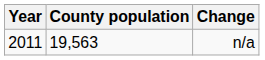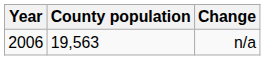 <table class="wikitable">
 <tr>
 <th>Year</th>
 <th>County population</th>
 <th>Change</th>
 </tr>
 <tr>
-<td>2011</td>
+<td>2006</td>
 <td>19,563</td>
 <td align="right">n/a</td>
 </tr>
 </table>
